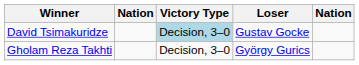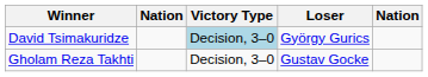 <table class="wikitable sortable" style="text-align:left;">
 <tr>
 <th>Winner</th>
 <th>Nation</th>
 <th>Victory Type</th>
 <th>Loser</th>
 <th>Nation</th>
 </tr>
 <tr>
 <td><a href='#'>David Tsimakuridze</a></td>
 <td></td>
 <td style="background: lightblue;">Decision, 3–0</td>
-<td><a href='#'>Gustav Gocke</a></td>
+<td><a href='#'>György Gurics</a></td>
 <td></td>
 </tr>
 <tr>
 <td><a href='#'>Gholam Reza Takhti</a></td>
 <td></td>
 <td>Decision, 3–0</td>
-<td><a href='#'>György Gurics</a></td>
+<td><a href='#'>Gustav Gocke</a></td>
 <td></td>
 </tr>
 </table>
